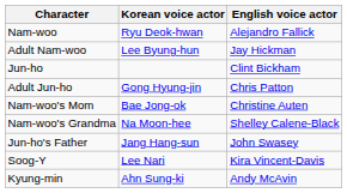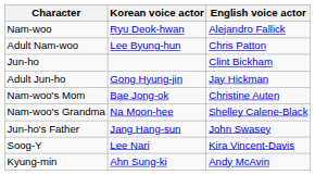 <table class="wikitable">
 <tr>
 <th>Character</th>
 <th>Korean voice actor</th>
 <th>English voice actor</th>
 </tr>
 <tr>
 <td>Nam-woo</td>
 <td><a href='#'>Ryu Deok-hwan</a></td>
 <td><a href='#'>Alejandro Fallick</a></td>
 </tr>
 <tr>
 <td>Adult Nam-woo</td>
 <td><a href='#'>Lee Byung-hun</a></td>
-<td><a href='#'>Jay Hickman</a></td>
+<td><a href='#'>Chris Patton</a></td>
 </tr>
 <tr>
 <td>Jun-ho</td>
 <td></td>
 <td><a href='#'>Clint Bickham</a></td>
 </tr>
 <tr>
 <td>Adult Jun-ho</td>
 <td><a href='#'>Gong Hyung-jin</a></td>
-<td><a href='#'>Chris Patton</a></td>
+<td><a href='#'>Jay Hickman</a></td>
 </tr>
 <tr>
 <td>Nam-woo's Mom</td>
 <td><a href='#'>Bae Jong-ok</a></td>
 <td><a href='#'>Christine Auten</a></td>
 </tr>
 <tr>
 <td>Nam-woo's Grandma</td>
 <td><a href='#'>Na Moon-hee</a></td>
 <td><a href='#'>Shelley Calene-Black</a></td>
 </tr>
 <tr>
 <td>Jun-ho's Father</td>
 <td><a href='#'>Jang Hang-sun</a></td>
 <td><a href='#'>John Swasey</a></td>
 </tr>
 <tr>
 <td>Soog-Y</td>
 <td><a href='#'>Lee Nari</a></td>
 <td><a href='#'>Kira Vincent-Davis</a></td>
 </tr>
 <tr>
 <td>Kyung-min</td>
 <td><a href='#'>Ahn Sung-ki</a></td>
 <td><a href='#'>Andy McAvin</a></td>
 </tr>
 </table>
